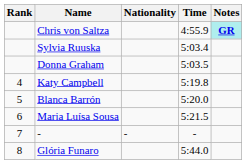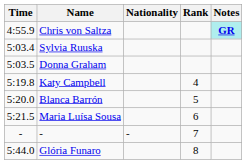 <table class="wikitable sortable" style="text-align:center">
 <tr>
-<th>Rank</th>
+<th>Time</th>
 <th>Name</th>
 <th>Nationality</th>
-<th>Time</th>
+<th>Rank</th>
 <th>Notes</th>
 </tr>
 <tr>
-<td></td>
+<td>4:55.9</td>
 <td align=left><a href='#'>Chris von Saltza</a></td>
 <td align=left></td>
-<td>4:55.9</td>
+<td></td>
 <td style="background: paleturquoise;"><strong><a href='#'>GR</a></strong></td>
 </tr>
 <tr>
-<td></td>
+<td>5:03.4</td>
 <td align=left><a href='#'>Sylvia Ruuska</a></td>
 <td align=left></td>
-<td>5:03.4</td>
+<td></td>
 <td></td>
 </tr>
 <tr>
-<td></td>
+<td>5:03.5</td>
 <td align=left><a href='#'>Donna Graham</a></td>
 <td align=left></td>
-<td>5:03.5</td>
+<td></td>
 <td></td>
 </tr>
 <tr>
-<td>4</td>
+<td>5:19.8</td>
 <td align=left><a href='#'>Katy Campbell</a></td>
 <td align=left></td>
-<td>5:19.8</td>
+<td>4</td>
 <td></td>
 </tr>
 <tr>
-<td>5</td>
+<td>5:20.0</td>
 <td align=left><a href='#'>Blanca Barrón</a></td>
 <td align=left></td>
-<td>5:20.0</td>
+<td>5</td>
 <td></td>
 </tr>
 <tr>
-<td>6</td>
+<td>5:21.5</td>
 <td align=left><a href='#'>Maria Luísa Sousa</a></td>
 <td align=left></td>
-<td>5:21.5</td>
+<td>6</td>
 <td></td>
 </tr>
 <tr>
-<td>7</td>
+<td>-</td>
 <td align=left>-</td>
 <td align=left>-</td>
-<td>-</td>
+<td>7</td>
 <td></td>
 </tr>
 <tr>
-<td>8</td>
+<td>5:44.0</td>
 <td align=left><a href='#'>Glória Funaro</a></td>
 <td align=left></td>
-<td>5:44.0</td>
+<td>8</td>
 <td></td>
 </tr>
 </table>
